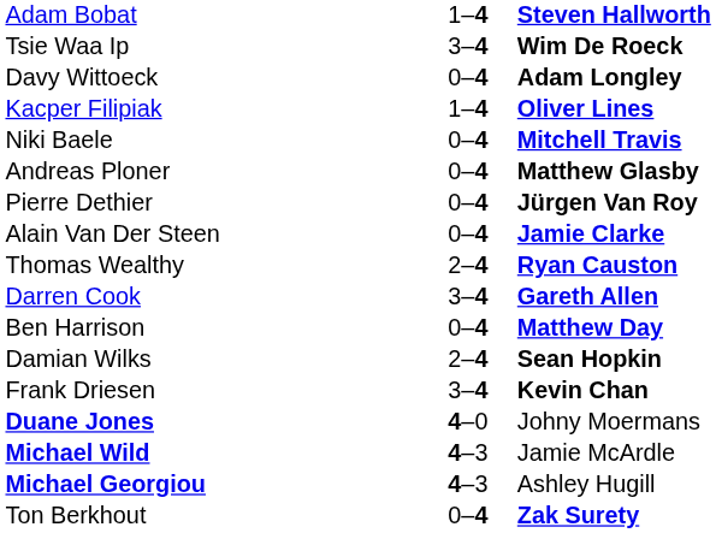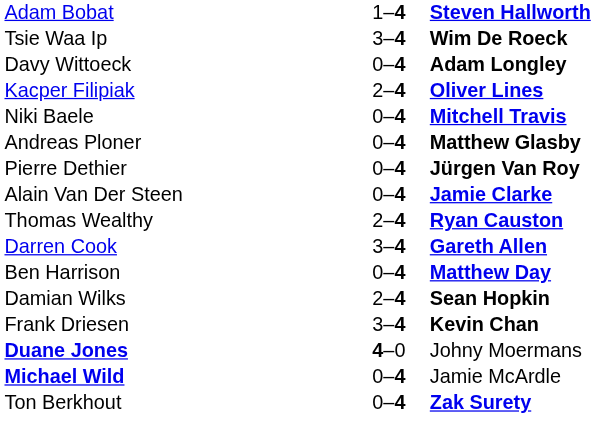 <table width="100%" cellspacing="1">
 <tr>
 <th width=45%></th>
 <th width=10%></th>
 <th width=45%></th>
 </tr>
 <tr>
 <td> <a href='#'>Adam Bobat</a></td>
 <td align="center">1–<strong>4</strong></td>
 <td> <strong><a href='#'>Steven Hallworth</a></strong></td>
 </tr>
 <tr>
 <td> Tsie Waa Ip</td>
 <td align="center">3–<strong>4</strong></td>
 <td> <strong>Wim De Roeck</strong></td>
 </tr>
 <tr>
 <td> Davy Wittoeck</td>
 <td align="center">0–<strong>4</strong></td>
 <td> <strong>Adam Longley</strong></td>
 </tr>
 <tr>
 <td> <a href='#'>Kacper Filipiak</a></td>
-<td align="center">1–<strong>4</strong></td>
+<td align="center">2–<strong>4</strong></td>
 <td> <strong><a href='#'>Oliver Lines</a></strong></td>
 </tr>
 <tr>
 <td> Niki Baele</td>
 <td align="center">0–<strong>4</strong></td>
 <td> <strong><a href='#'>Mitchell Travis</a></strong></td>
 </tr>
 <tr>
 <td> Andreas Ploner</td>
 <td align="center">0–<strong>4</strong></td>
 <td> <strong>Matthew Glasby</strong></td>
 </tr>
 <tr>
 <td> Pierre Dethier</td>
 <td align="center">0–<strong>4</strong></td>
 <td> <strong>Jürgen Van Roy</strong></td>
 </tr>
 <tr>
 <td> Alain Van Der Steen</td>
 <td align="center">0–<strong>4</strong></td>
 <td> <strong><a href='#'>Jamie Clarke</a></strong></td>
 </tr>
 <tr>
 <td> Thomas Wealthy</td>
 <td align="center">2–<strong>4</strong></td>
 <td> <strong><a href='#'>Ryan Causton</a></strong></td>
 </tr>
 <tr>
 <td> <a href='#'>Darren Cook</a></td>
 <td align="center">3–<strong>4</strong></td>
 <td> <strong><a href='#'>Gareth Allen</a></strong></td>
 </tr>
 <tr>
 <td> Ben Harrison</td>
 <td align="center">0–<strong>4</strong></td>
 <td> <strong><a href='#'>Matthew Day</a></strong></td>
 </tr>
 <tr>
 <td> Damian Wilks</td>
 <td align="center">2–<strong>4</strong></td>
 <td> <strong>Sean Hopkin</strong></td>
 </tr>
 <tr>
 <td> Frank Driesen</td>
 <td align="center">3–<strong>4</strong></td>
 <td> <strong>Kevin Chan</strong></td>
 </tr>
 <tr>
 <td> <strong><a href='#'>Duane Jones</a></strong></td>
 <td align="center"><strong>4</strong>–0</td>
 <td> Johny Moermans</td>
 </tr>
 <tr>
 <td> <strong><a href='#'>Michael Wild</a></strong></td>
-<td align="center"><strong>4</strong>–3</td>
+<td align="center">0–<strong>4</strong></td>
 <td> Jamie McArdle</td>
-</tr>
-<tr>
-<td> <strong><a href='#'>Michael Georgiou</a></strong></td>
-<td align="center"><strong>4</strong>–3</td>
-<td> Ashley Hugill</td>
 </tr>
 <tr>
 <td> Ton Berkhout</td>
 <td align="center">0–<strong>4</strong></td>
 <td> <strong><a href='#'>Zak Surety</a></strong></td>
 </tr>
 </table>
